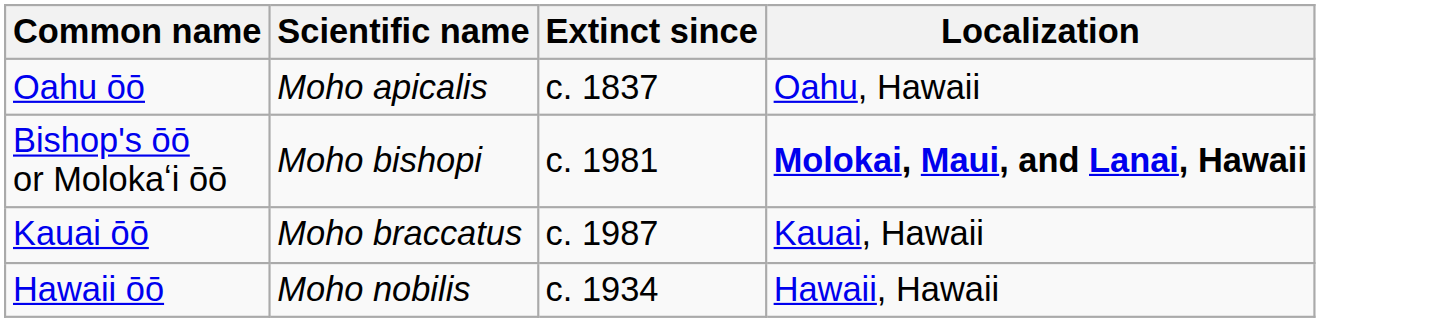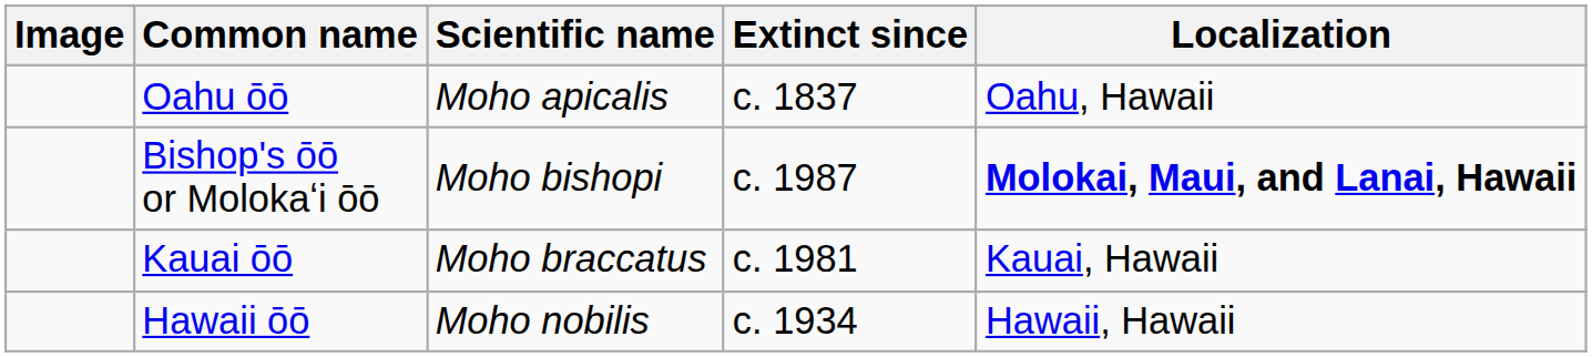 <table class="wikitable">
 <tr>
+<th>Image</th>
 <th>Common name</th>
 <th>Scientific name</th>
 <th>Extinct since</th>
 <th>Localization</th>
 </tr>
 <tr>
+<td></td>
 <td><a href='#'>Oahu ōō</a></td>
 <td><em>Moho apicalis</em></td>
 <td>c. 1837</td>
 <td><a href='#'>Oahu</a>, Hawaii</td>
 </tr>
 <tr>
+<td></td>
 <td><a href='#'>Bishop's ōō</a><br>or Molokaʻi ōō</td>
 <td><em>Moho bishopi</em></td>
-<td>c. 1981</td>
+<td>c. 1987</td>
 <td><strong><a href='#'>Molokai</a>, <a href='#'>Maui</a>, and <a href='#'>Lanai</a>, Hawaii</strong></td>
 </tr>
 <tr>
+<td></td>
 <td><a href='#'>Kauai ōō</a></td>
 <td><em>Moho braccatus</em></td>
-<td>c. 1987</td>
+<td>c. 1981</td>
 <td><a href='#'>Kauai</a>, Hawaii</td>
 </tr>
 <tr>
+<td></td>
 <td><a href='#'>Hawaii ōō</a></td>
 <td><em>Moho nobilis</em></td>
 <td>c. 1934</td>
 <td><a href='#'>Hawaii</a>, Hawaii</td>
 </tr>
 </table>
